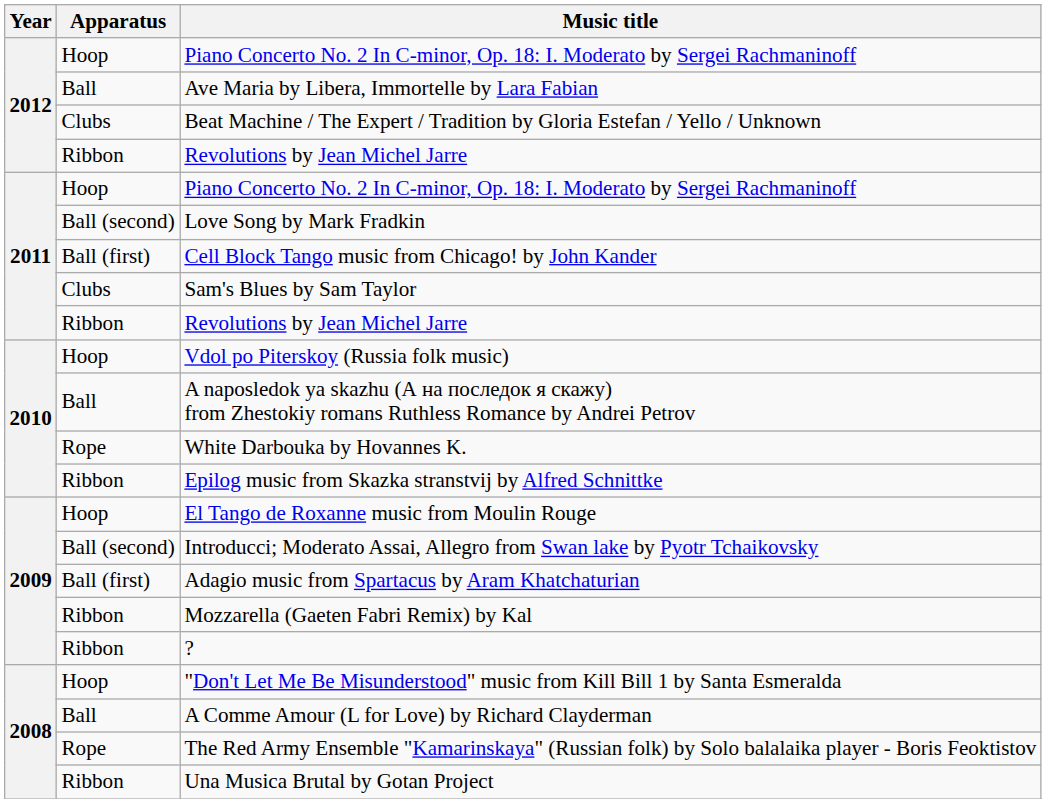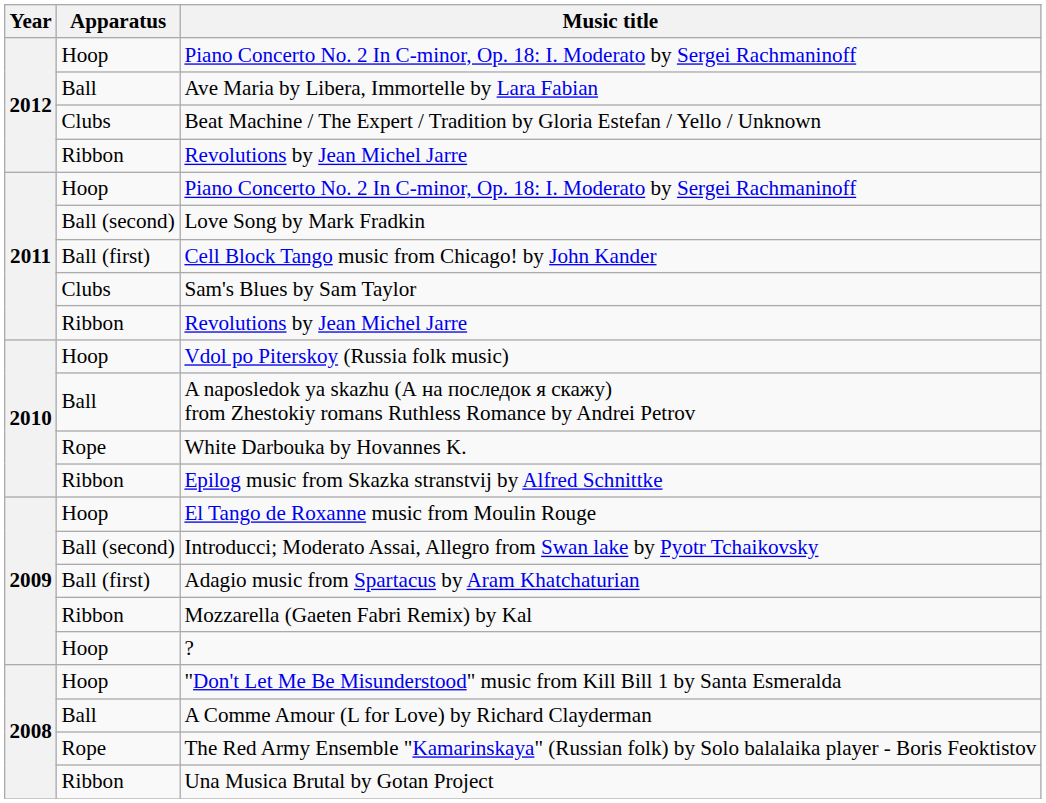 <table class="wikitable plainrowheaders">
 <tr>
 <th scope=col>Year</th>
 <th scope=col>Apparatus</th>
 <th scope=col>Music title </th>
 </tr>
 <tr>
 <th scope=row rowspan=4>2012</th>
 <td>Hoop</td>
 <td><a href='#'>Piano Concerto No. 2 In C-minor, Op. 18: I. Moderato</a> by <a href='#'>Sergei Rachmaninoff</a></td>
 </tr>
 <tr>
 <td>Ball</td>
 <td>Ave Maria by Libera, Immortelle by <a href='#'>Lara Fabian</a></td>
 </tr>
 <tr>
 <td>Clubs</td>
 <td>Beat Machine / The Expert / Tradition by Gloria Estefan / Yello / Unknown</td>
 </tr>
 <tr>
 <td>Ribbon</td>
 <td><a href='#'>Revolutions</a> by <a href='#'>Jean Michel Jarre</a></td>
 </tr>
 <tr>
 <th scope=row rowspan=5>2011</th>
 <td>Hoop</td>
 <td><a href='#'>Piano Concerto No. 2 In C-minor, Op. 18: I. Moderato</a> by <a href='#'>Sergei Rachmaninoff</a></td>
 </tr>
 <tr>
 <td>Ball (second)</td>
 <td>Love Song by Mark Fradkin</td>
 </tr>
 <tr>
 <td>Ball (first)</td>
 <td><a href='#'>Cell Block Tango</a> music from Chicago! by <a href='#'>John Kander</a></td>
 </tr>
 <tr>
 <td>Clubs</td>
 <td>Sam's Blues by Sam Taylor</td>
 </tr>
 <tr>
 <td>Ribbon</td>
 <td><a href='#'>Revolutions</a> by <a href='#'>Jean Michel Jarre</a></td>
 </tr>
 <tr>
 <th scope=row rowspan=4>2010</th>
 <td>Hoop</td>
 <td><a href='#'>Vdol po Piterskoy</a> (Russia folk music)</td>
 </tr>
 <tr>
 <td>Ball</td>
 <td>A naposledok ya skazhu (А на последок я скажу) <br> from Zhestokiy romans Ruthless Romance by Andrei Petrov</td>
 </tr>
 <tr>
 <td>Rope</td>
 <td>White Darbouka by Hovannes K.</td>
 </tr>
 <tr>
 <td>Ribbon</td>
 <td><a href='#'>Epilog</a> music from Skazka stranstvij by <a href='#'>Alfred Schnittke</a></td>
 </tr>
 <tr>
 <th scope=row rowspan=5>2009</th>
 <td>Hoop</td>
 <td><a href='#'>El Tango de Roxanne</a> music from Moulin Rouge</td>
 </tr>
 <tr>
 <td>Ball (second)</td>
 <td>Introducci; Moderato Assai, Allegro from <a href='#'>Swan lake</a> by <a href='#'>Pyotr Tchaikovsky</a></td>
 </tr>
 <tr>
 <td>Ball (first)</td>
 <td>Adagio music from <a href='#'>Spartacus</a> by <a href='#'>Aram Khatchaturian</a></td>
 </tr>
 <tr>
 <td>Ribbon</td>
 <td>Mozzarella (Gaeten Fabri Remix) by Kal</td>
 </tr>
 <tr>
-<td>Ribbon</td>
+<td>Hoop</td>
 <td>?</td>
 </tr>
 <tr>
 <th scope=row rowspan=4>2008</th>
 <td>Hoop</td>
 <td>"<a href='#'>Don't Let Me Be Misunderstood</a>" 	music from Kill Bill 1 by Santa Esmeralda</td>
 </tr>
 <tr>
 <td>Ball</td>
 <td>A Comme Amour (L for Love) by Richard Clayderman</td>
 </tr>
 <tr>
 <td>Rope</td>
 <td>The Red Army Ensemble "<a href='#'>Kamarinskaya</a>" (Russian folk) by Solo balalaika player - Boris Feoktistov</td>
 </tr>
 <tr>
 <td>Ribbon</td>
 <td>Una Musica Brutal by Gotan Project</td>
 </tr>
 <tr>
 </tr>
 </table>
